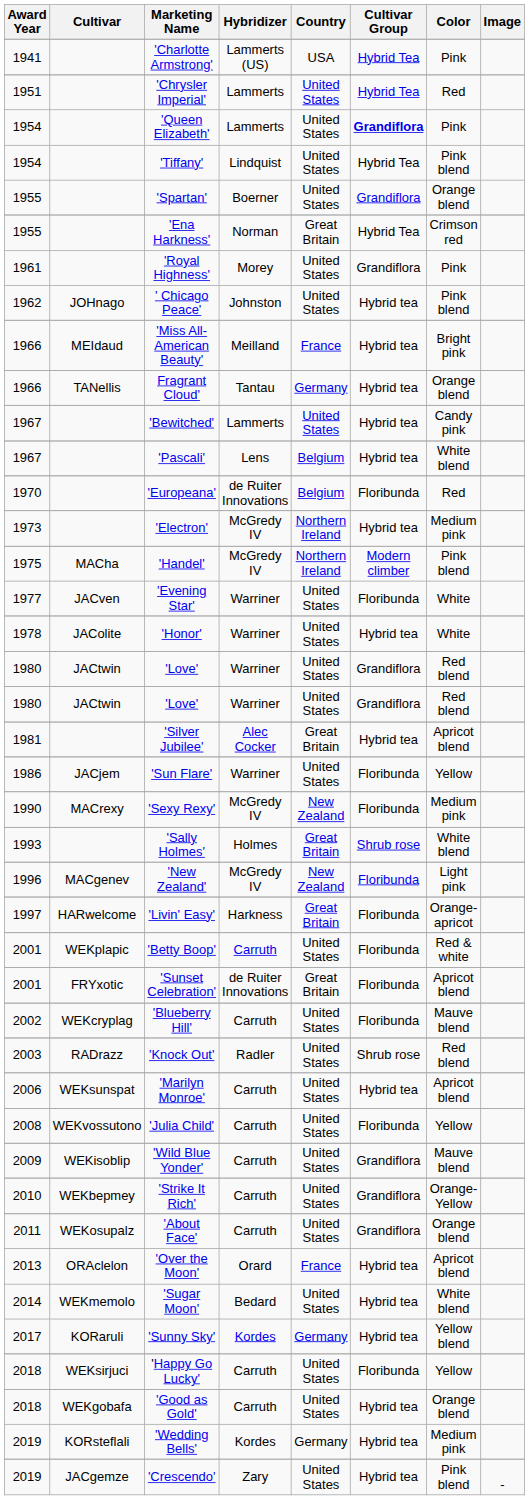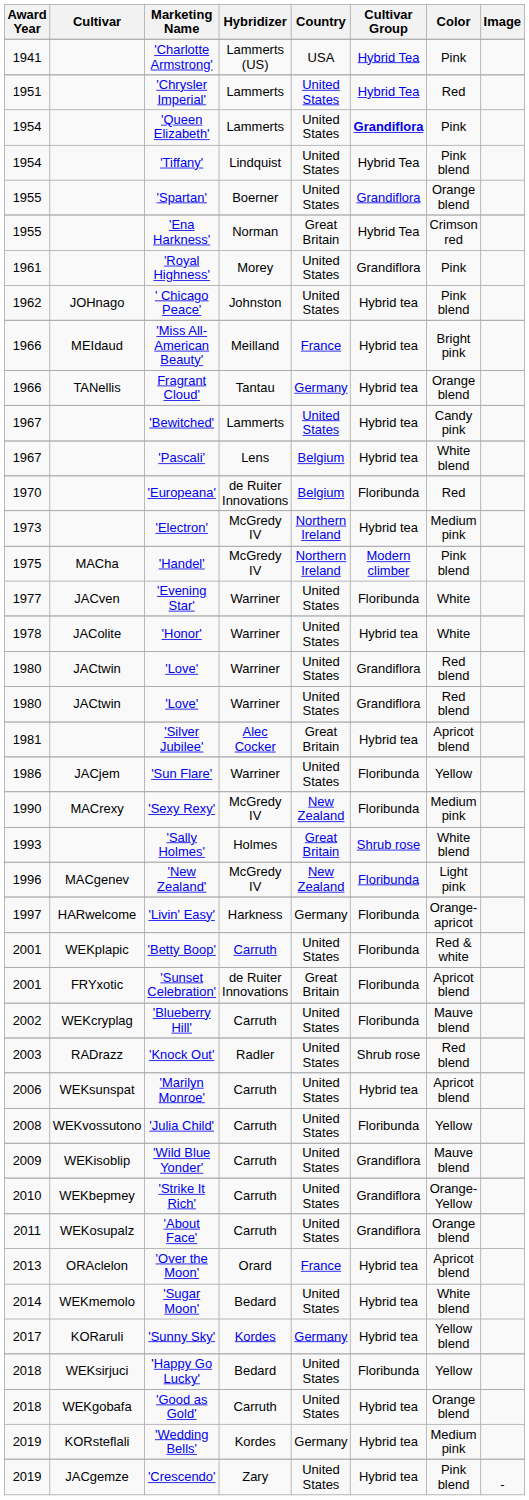 <table class="wikitable sortable"| style="text-align:center">
 <tr>
 <th width="7%">Award Year</th>
 <th width="9%" class="unsortable">Cultivar</th>
 <th width="17%">Marketing Name</th>
 <th width="10%">Hybridizer</th>
 <th width="12%">Country</th>
 <th width="9%">Cultivar Group</th>
 <th width="9%">Color</th>
 <th width =12% class="unsortable">Image</th>
 </tr>
 <tr>
 </tr>
 <tr>
 <td>1941</td>
 <td></td>
 <td><a href='#'>'Charlotte Armstrong'</a></td>
 <td>Lammerts (US)</td>
 <td>USA</td>
 <td><a href='#'>Hybrid Tea</a></td>
 <td>Pink</td>
 <td></td>
 </tr>
 <tr>
 </tr>
 <tr>
 <td>1951</td>
 <td></td>
 <td><a href='#'>'Chrysler Imperial'</a></td>
 <td>Lammerts</td>
 <td><a href='#'>United States</a></td>
 <td><a href='#'>Hybrid Tea</a></td>
 <td>Red</td>
 <td></td>
 </tr>
 <tr>
 <td>1954</td>
 <td></td>
 <td><a href='#'>'Queen Elizabeth'</a></td>
 <td>Lammerts</td>
 <td>United States</td>
 <td><strong><a href='#'>Grandiflora</a></strong></td>
 <td>Pink</td>
 <td></td>
 </tr>
 <tr>
 <td>1954</td>
 <td></td>
 <td><a href='#'>'Tiffany'</a></td>
 <td>Lindquist</td>
 <td>United States</td>
 <td>Hybrid Tea</td>
 <td>Pink blend</td>
 <td></td>
 </tr>
 <tr>
 <td>1955</td>
 <td></td>
 <td><a href='#'>'Spartan'</a></td>
 <td>Boerner</td>
 <td>United States</td>
 <td><a href='#'>Grandiflora</a></td>
 <td>Orange blend</td>
 <td></td>
 </tr>
 <tr>
 </tr>
 <tr>
 <td>1955</td>
 <td></td>
 <td><a href='#'>'Ena Harkness'</a></td>
 <td>Norman</td>
 <td>Great Britain</td>
 <td>Hybrid Tea</td>
 <td>Crimson red</td>
 <td></td>
 </tr>
 <tr>
 <td>1961</td>
 <td></td>
 <td><a href='#'>'Royal Highness'</a></td>
 <td>Morey</td>
 <td>United States</td>
 <td>Grandiflora</td>
 <td>Pink</td>
 <td></td>
 </tr>
 <tr>
 <td>1962</td>
 <td>JOHnago</td>
 <td><a href='#'>' Chicago Peace'</a></td>
 <td>Johnston</td>
 <td>United States</td>
 <td>Hybrid tea</td>
 <td>Pink blend</td>
 <td></td>
 </tr>
 <tr>
 </tr>
 <tr>
 <td>1966</td>
 <td>MEIdaud</td>
 <td><a href='#'>'Miss All-American Beauty'</a></td>
 <td>Meilland</td>
 <td><a href='#'>France</a></td>
 <td>Hybrid tea</td>
 <td>Bright pink</td>
 <td></td>
 </tr>
 <tr>
 </tr>
 <tr>
 <td>1966</td>
 <td>TANellis</td>
 <td><a href='#'>Fragrant Cloud'</a></td>
 <td>Tantau</td>
 <td><a href='#'>Germany</a></td>
 <td>Hybrid tea</td>
 <td>Orange blend</td>
 <td></td>
 </tr>
 <tr>
 </tr>
 <tr>
 <td>1967</td>
 <td></td>
 <td><a href='#'>'Bewitched'</a></td>
 <td>Lammerts</td>
 <td><a href='#'>United States</a></td>
 <td>Hybrid tea</td>
 <td>Candy pink</td>
 <td></td>
 </tr>
 <tr>
 </tr>
 <tr>
 <td>1967</td>
 <td></td>
 <td><a href='#'>'Pascali'</a></td>
 <td>Lens</td>
 <td><a href='#'>Belgium</a></td>
 <td>Hybrid tea</td>
 <td>White blend</td>
 <td></td>
 </tr>
 <tr>
 </tr>
 <tr>
 <td>1970</td>
 <td></td>
 <td><a href='#'>'Europeana'</a></td>
 <td>de Ruiter Innovations</td>
 <td><a href='#'>Belgium</a></td>
 <td>Floribunda</td>
 <td>Red</td>
 <td></td>
 </tr>
 <tr>
 </tr>
 <tr>
 <td>1973</td>
 <td></td>
 <td><a href='#'>'Electron'</a></td>
 <td>McGredy IV</td>
 <td><a href='#'>Northern Ireland</a></td>
 <td>Hybrid tea</td>
 <td>Medium pink</td>
 <td></td>
 </tr>
 <tr>
 </tr>
 <tr>
 <td>1975</td>
 <td>MACha</td>
 <td><a href='#'>'Handel'</a></td>
 <td>McGredy IV</td>
 <td><a href='#'>Northern Ireland</a></td>
 <td><a href='#'>Modern climber</a></td>
 <td>Pink blend</td>
 <td></td>
 </tr>
 <tr>
 <td>1977</td>
 <td>JACven</td>
 <td><a href='#'>'Evening Star'</a></td>
 <td>Warriner</td>
 <td>United States</td>
 <td>Floribunda</td>
 <td>White</td>
 <td></td>
 </tr>
 <tr>
 </tr>
 <tr>
 <td>1978</td>
 <td>JAColite</td>
 <td><a href='#'>'Honor'</a></td>
 <td>Warriner</td>
 <td>United States</td>
 <td>Hybrid tea</td>
 <td>White</td>
 <td></td>
 </tr>
 <tr>
 </tr>
 <tr>
 <td>1980</td>
 <td>JACtwin</td>
 <td><a href='#'>'Love'</a></td>
 <td>Warriner</td>
 <td>United States</td>
 <td>Grandiflora</td>
 <td>Red blend</td>
 <td></td>
 </tr>
 <tr>
 </tr>
 <tr>
 <td>1980</td>
 <td>JACtwin</td>
 <td><a href='#'>'Love'</a></td>
 <td>Warriner</td>
 <td>United States</td>
 <td>Grandiflora</td>
 <td>Red blend</td>
 <td></td>
 </tr>
 <tr>
 </tr>
 <tr>
 <td>1981</td>
 <td></td>
 <td><a href='#'>'Silver Jubilee'</a></td>
 <td><a href='#'>Alec Cocker</a></td>
 <td>Great Britain</td>
 <td>Hybrid tea</td>
 <td>Apricot blend</td>
 <td></td>
 </tr>
 <tr>
 </tr>
 <tr>
 <td>1986</td>
 <td>JACjem</td>
 <td><a href='#'>'Sun Flare'</a></td>
 <td>Warriner</td>
 <td>United States</td>
 <td>Floribunda</td>
 <td>Yellow</td>
 <td></td>
 </tr>
 <tr>
 </tr>
 <tr>
 <td>1990</td>
 <td>MACrexy</td>
 <td><a href='#'>'Sexy Rexy'</a></td>
 <td>McGredy IV</td>
 <td><a href='#'>New Zealand</a></td>
 <td>Floribunda</td>
 <td>Medium pink</td>
 <td></td>
 </tr>
 <tr>
 </tr>
 <tr>
 <td>1993</td>
 <td></td>
 <td><a href='#'>'Sally Holmes'</a></td>
 <td>Holmes</td>
 <td><a href='#'>Great Britain</a></td>
 <td><a href='#'>Shrub rose</a></td>
 <td>White blend</td>
 <td></td>
 </tr>
 <tr>
 </tr>
 <tr>
 <td>1996</td>
 <td>MACgenev</td>
 <td><a href='#'>'New Zealand'</a></td>
 <td>McGredy IV</td>
 <td><a href='#'>New Zealand</a></td>
 <td><a href='#'>Floribunda</a></td>
 <td>Light pink</td>
 <td></td>
 </tr>
 <tr>
 </tr>
 <tr>
 <td>1997</td>
 <td>HARwelcome</td>
 <td><a href='#'>'Livin' Easy'</a></td>
 <td>Harkness</td>
-<td><a href='#'>Great Britain</a></td>
+<td>Germany</td>
 <td>Floribunda</td>
 <td>Orange-apricot</td>
 <td></td>
 </tr>
 <tr>
 </tr>
 <tr>
 <td>2001</td>
 <td>WEKplapic</td>
 <td><a href='#'>'Betty Boop'</a></td>
 <td><a href='#'>Carruth</a></td>
 <td>United States</td>
 <td>Floribunda</td>
 <td>Red & white</td>
 <td></td>
 </tr>
 <tr>
 </tr>
 <tr>
 <td>2001</td>
 <td>FRYxotic</td>
 <td><a href='#'>'Sunset Celebration'</a></td>
 <td>de Ruiter Innovations</td>
 <td>Great Britain</td>
 <td>Floribunda</td>
 <td>Apricot blend</td>
 <td></td>
 </tr>
 <tr>
 </tr>
 <tr>
 <td>2002</td>
 <td>WEKcryplag</td>
 <td><a href='#'>'Blueberry Hill'</a></td>
 <td>Carruth</td>
 <td>United States</td>
 <td>Floribunda</td>
 <td>Mauve blend</td>
 <td></td>
 </tr>
 <tr>
 </tr>
 <tr>
 <td>2003</td>
 <td>RADrazz</td>
 <td><a href='#'>'Knock Out'</a></td>
 <td>Radler</td>
 <td>United States</td>
 <td>Shrub rose</td>
 <td>Red blend</td>
 <td></td>
 </tr>
 <tr>
 </tr>
 <tr>
 <td>2006</td>
 <td>WEKsunspat</td>
 <td><a href='#'>'Marilyn Monroe'</a></td>
 <td>Carruth</td>
 <td>United States</td>
 <td>Hybrid tea</td>
 <td>Apricot blend</td>
 <td></td>
 </tr>
 <tr>
 </tr>
 <tr>
 <td>2008</td>
 <td>WEKvossutono</td>
 <td><a href='#'>'Julia Child'</a></td>
 <td>Carruth</td>
 <td>United States</td>
 <td>Floribunda</td>
 <td>Yellow</td>
 <td></td>
 </tr>
 <tr>
 </tr>
 <tr>
 <td>2009</td>
 <td>WEKisoblip</td>
 <td><a href='#'>'Wild Blue Yonder'</a></td>
 <td>Carruth</td>
 <td>United States</td>
 <td>Grandiflora</td>
 <td>Mauve blend</td>
 <td></td>
 </tr>
 <tr>
 </tr>
 <tr>
 <td>2010</td>
 <td>WEKbepmey</td>
 <td><a href='#'>'Strike It Rich'</a></td>
 <td>Carruth</td>
 <td>United States</td>
 <td>Grandiflora</td>
 <td>Orange-Yellow</td>
 <td></td>
 </tr>
 <tr>
 </tr>
 <tr>
 <td>2011</td>
 <td>WEKosupalz</td>
 <td><a href='#'>'About Face'</a></td>
 <td>Carruth</td>
 <td>United States</td>
 <td>Grandiflora</td>
 <td>Orange blend</td>
 <td></td>
 </tr>
 <tr>
 <td>2013</td>
 <td>ORAclelon</td>
 <td><a href='#'>'Over the Moon'</a></td>
 <td>Orard</td>
 <td><a href='#'>France</a></td>
 <td>Hybrid tea</td>
 <td>Apricot blend</td>
 <td></td>
 </tr>
 <tr>
 <td>2014</td>
 <td>WEKmemolo</td>
 <td><a href='#'>'Sugar Moon'</a></td>
 <td>Bedard</td>
 <td>United States</td>
 <td>Hybrid tea</td>
 <td>White blend</td>
 <td></td>
 </tr>
 <tr>
 <td>2017</td>
 <td>KORaruli</td>
 <td><a href='#'>'Sunny Sky'</a></td>
 <td><a href='#'>Kordes</a></td>
 <td><a href='#'>Germany</a></td>
 <td>Hybrid tea</td>
 <td>Yellow blend</td>
 <td></td>
 </tr>
 <tr>
 </tr>
 <tr>
 <td>2018</td>
 <td>WEKsirjuci</td>
 <td>'<a href='#'>Happy Go Lucky'</a></td>
-<td>Carruth</td>
+<td>Bedard</td>
 <td>United States</td>
 <td>Floribunda</td>
 <td>Yellow</td>
 <td></td>
 </tr>
 <tr>
 </tr>
 <tr>
 <td>2018</td>
 <td>WEKgobafa</td>
 <td><a href='#'>'Good as Gold'</a></td>
 <td>Carruth</td>
 <td>United States</td>
 <td>Hybrid tea</td>
 <td>Orange blend</td>
 <td></td>
 </tr>
 <tr>
 <td>2019</td>
 <td>KORsteflali</td>
 <td><a href='#'>'Wedding Bells'</a></td>
 <td>Kordes</td>
 <td>Germany</td>
 <td>Hybrid tea</td>
 <td>Medium pink</td>
 <td></td>
 </tr>
 <tr>
 </tr>
 <tr>
 <td>2019</td>
 <td>JACgemze</td>
 <td><a href='#'>'Crescendo'</a></td>
 <td>Zary</td>
 <td>United States</td>
 <td>Hybrid tea</td>
 <td>Pink blend</td>
 <td><br>-</td>
 </tr>
 </table>
